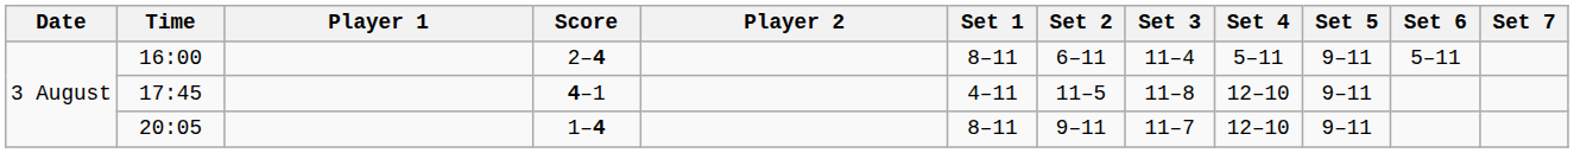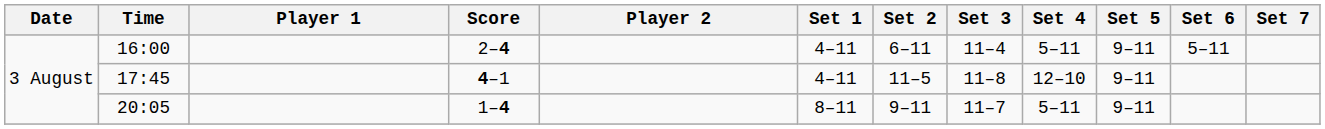 <table class="wikitable" style="text-align: center; font-size:90% ">
 <tr>
 <th width="60">Date</th>
 <th width="60">Time</th>
 <th align="right" width="200">Player 1</th>
 <th width="60">Score</th>
 <th align="left" width="200">Player 2</th>
 <th width="50">Set 1</th>
 <th width="50">Set 2</th>
 <th width="50">Set 3</th>
 <th width="50">Set 4</th>
 <th width="50">Set 5</th>
 <th width="50">Set 6</th>
 <th width="50">Set 7</th>
 </tr>
 <tr>
 <td rowspan=3>3 August</td>
 <td>16:00</td>
 <td align=left></td>
 <td align=center>2–<strong>4</strong></td>
 <td align=left><strong></strong></td>
-<td>8–11</td>
+<td>4–11</td>
 <td>6–11</td>
 <td>11–4</td>
 <td>5–11</td>
 <td>9–11</td>
 <td>5–11</td>
 <td></td>
 </tr>
 <tr>
 <td>17:45</td>
 <td align=left><strong></strong></td>
 <td align=center><strong>4</strong>–1</td>
 <td align=left></td>
 <td>4–11</td>
 <td>11–5</td>
 <td>11–8</td>
 <td>12–10</td>
 <td>9–11</td>
 <td></td>
 <td></td>
 </tr>
 <tr>
 <td>20:05</td>
 <td align=left></td>
 <td align=center>1–<strong>4</strong></td>
 <td align=left><strong></strong></td>
 <td>8–11</td>
 <td>9–11</td>
 <td>11–7</td>
-<td>12–10</td>
+<td>5–11</td>
 <td>9–11</td>
 <td></td>
 <td></td>
 </tr>
 </table>
